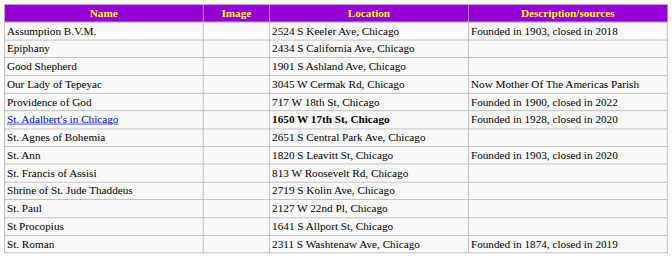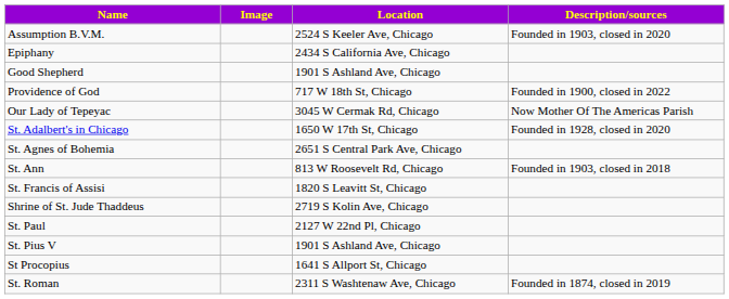 <table class="wikitable sortable" style="width:75%">
 <tr>
 <th style="background:darkviolet; color:yellow;" width="30%"><strong>Name</strong></th>
 <th style="background:darkviolet; color:yellow;" width="10%"><strong>Image</strong></th>
 <th style="background:darkviolet; color:yellow;" width="30%"><strong>Location</strong></th>
 <th style="background:darkviolet; color:yellow;" width="30%"><strong>Description/sources</strong></th>
 </tr>
 <tr>
 <td>Assumption B.V.M.</td>
 <td></td>
 <td>2524 S Keeler Ave, Chicago</td>
-<td>Founded in 1903, closed in 2018</td>
+<td>Founded in 1903, closed in 2020</td>
 </tr>
 <tr>
 <td>Epiphany</td>
 <td></td>
 <td>2434 S California Ave, Chicago</td>
 <td></td>
 </tr>
 <tr>
 <td>Good Shepherd</td>
 <td></td>
 <td>1901 S Ashland Ave, Chicago</td>
 <td></td>
 </tr>
 <tr>
+<td>Providence of God</td>
+<td></td>
+<td>717 W 18th St, Chicago</td>
+<td>Founded in 1900, closed in 2022</td>
+</tr>
+<tr>
 <td>Our Lady of Tepeyac</td>
 <td></td>
 <td>3045 W Cermak Rd, Chicago</td>
 <td>Now Mother Of The Americas Parish</td>
 </tr>
 <tr>
-<td>Providence of God</td>
-<td></td>
-<td>717 W 18th St, Chicago</td>
-<td>Founded in 1900, closed in 2022</td>
-</tr>
-<tr>
 <td><a href='#'>St. Adalbert's in Chicago</a></td>
 <td></td>
-<td><strong>1650 W 17th St, Chicago</strong></td>
+<td>1650 W 17th St, Chicago</td>
 <td>Founded in 1928, closed in 2020</td>
 </tr>
 <tr>
 <td>St. Agnes of Bohemia</td>
 <td></td>
 <td>2651 S Central Park Ave, Chicago</td>
 <td></td>
 </tr>
 <tr>
 <td>St. Ann</td>
 <td></td>
-<td>1820 S Leavitt St, Chicago</td>
-<td>Founded in 1903, closed in 2020</td>
+<td>813 W Roosevelt Rd, Chicago</td>
+<td>Founded in 1903, closed in 2018</td>
 </tr>
 <tr>
 <td>St. Francis of Assisi</td>
 <td></td>
-<td>813 W Roosevelt Rd, Chicago</td>
+<td>1820 S Leavitt St, Chicago</td>
 <td></td>
 </tr>
 <tr>
 <td>Shrine of St. Jude Thaddeus</td>
 <td></td>
 <td>2719 S Kolin Ave, Chicago</td>
 <td></td>
 </tr>
 <tr>
 <td>St. Paul</td>
 <td></td>
 <td>2127 W 22nd Pl, Chicago</td>
 <td></td>
 </tr>
 <tr>
+<td>St. Pius V</td>
+<td></td>
+<td>1901 S Ashland Ave, Chicago</td>
+<td></td>
+</tr>
+<tr>
 <td>St Procopius</td>
 <td></td>
 <td>1641 S Allport St, Chicago</td>
 <td></td>
 </tr>
 <tr>
 <td>St. Roman</td>
 <td></td>
 <td>2311 S Washtenaw Ave, Chicago</td>
 <td>Founded in 1874, closed in 2019</td>
 </tr>
 </table>
